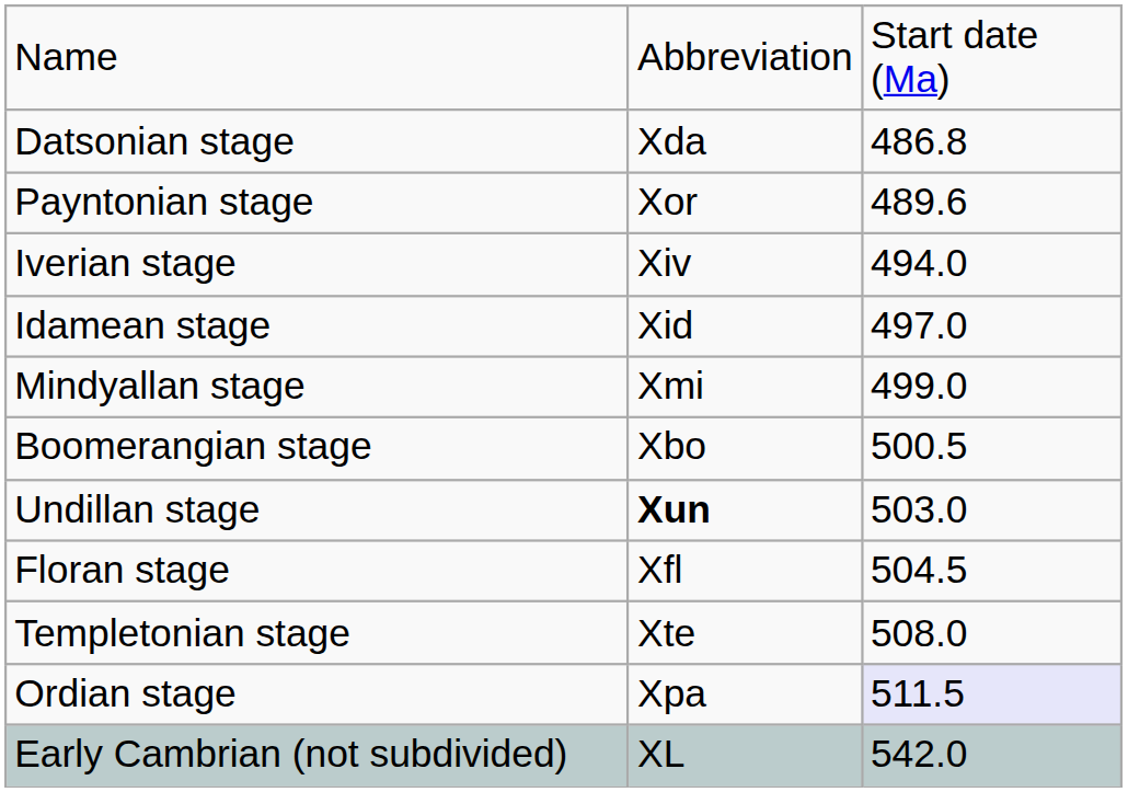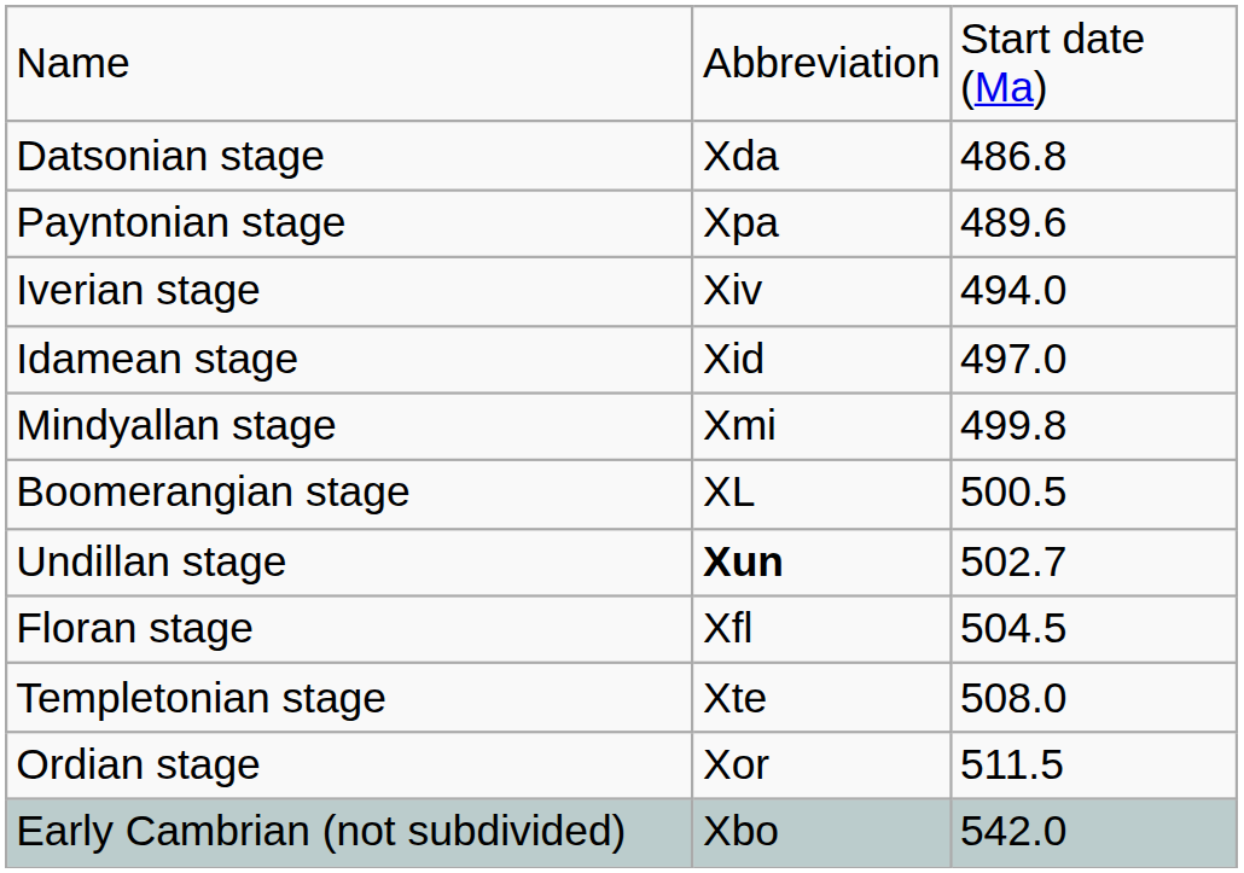 <table class="wikitable">
 <tr>
 <td width="250pt">Name</td>
 <td width="50pt">Abbreviation</td>
 <td width="100pt">Start date (<a href='#'>Ma</a>)</td>
 </tr>
 <tr>
 <td>Datsonian stage</td>
 <td>Xda</td>
 <td>486.8</td>
 </tr>
 <tr>
 <td>Payntonian stage</td>
-<td>Xor</td>
+<td>Xpa</td>
 <td>489.6</td>
 </tr>
 <tr>
 <td>Iverian stage</td>
 <td>Xiv</td>
 <td>494.0</td>
 </tr>
 <tr>
 <td>Idamean stage</td>
 <td>Xid</td>
 <td>497.0</td>
 </tr>
 <tr>
 <td>Mindyallan stage</td>
 <td>Xmi</td>
-<td>499.0</td>
+<td>499.8</td>
 </tr>
 <tr>
 <td>Boomerangian stage</td>
-<td>Xbo</td>
+<td>XL</td>
 <td>500.5</td>
 </tr>
 <tr>
 <td>Undillan stage</td>
 <td><strong>Xun</strong></td>
-<td>503.0</td>
+<td>502.7</td>
 </tr>
 <tr>
 <td>Floran stage</td>
 <td>Xfl</td>
 <td>504.5</td>
 </tr>
 <tr>
 <td>Templetonian stage</td>
 <td>Xte</td>
 <td>508.0</td>
 </tr>
 <tr>
 <td>Ordian stage</td>
-<td>Xpa</td>
-<td style="background: lavender;">511.5</td>
+<td>Xor</td>
+<td>511.5</td>
 </tr>
 <tr style="background:#bbcccc;">
 <td>Early Cambrian (not subdivided)</td>
-<td>XL</td>
+<td>Xbo</td>
 <td>542.0</td>
 </tr>
 </table>
